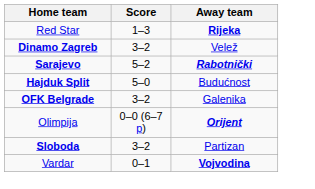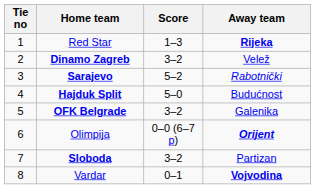 <table class="wikitable" style="text-align: center">
 <tr>
+<th width=40>Tie no</th>
 <th width=150>Home team</th>
 <th width=80>Score</th>
 <th width=150>Away team</th>
 </tr>
 <tr>
+<td>1</td>
 <td><a href='#'>Red Star</a></td>
 <td>1–3</td>
 <td><strong><a href='#'>Rijeka</a></strong></td>
 </tr>
 <tr>
+<td>2</td>
 <td><strong><a href='#'>Dinamo Zagreb</a></strong></td>
 <td>3–2</td>
 <td><a href='#'>Velež</a></td>
 </tr>
 <tr>
+<td>3</td>
 <td><strong><a href='#'>Sarajevo</a></strong></td>
 <td>5–2</td>
-<td><strong><em><a href='#'>Rabotnički</a></em></strong></td>
+<td><em><a href='#'>Rabotnički</a></em></td>
 </tr>
 <tr>
+<td>4</td>
 <td><strong><a href='#'>Hajduk Split</a></strong></td>
 <td>5–0</td>
 <td><a href='#'>Budućnost</a></td>
 </tr>
 <tr>
+<td>5</td>
 <td><strong><a href='#'>OFK Belgrade</a></strong></td>
 <td>3–2</td>
 <td><a href='#'>Galenika</a></td>
 </tr>
 <tr>
+<td>6</td>
 <td><a href='#'>Olimpija</a></td>
 <td>0–0 (6–7 <a href='#'>p</a>)</td>
 <td><strong><em><a href='#'>Orijent</a></em></strong></td>
 </tr>
 <tr>
+<td>7</td>
 <td><strong><a href='#'>Sloboda</a></strong></td>
 <td>3–2</td>
 <td><a href='#'>Partizan</a></td>
 </tr>
 <tr>
+<td>8</td>
 <td><a href='#'>Vardar</a></td>
 <td>0–1</td>
 <td><strong><a href='#'>Vojvodina</a></strong></td>
 </tr>
 </table>
